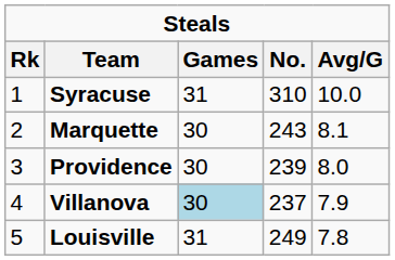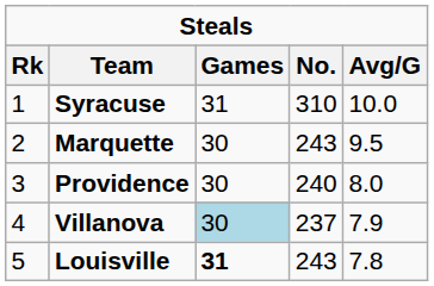 <table class="wikitable" style="white-space:nowrap; font-size:90%;">
 <tr>
 <td colspan=5 align=center><strong>Steals</strong></td>
 </tr>
 <tr>
 <th>Rk</th>
 <th>Team</th>
 <th>Games</th>
 <th>No.</th>
 <th>Avg/G</th>
 </tr>
 <tr>
 <td>1</td>
 <td><strong>Syracuse</strong></td>
 <td>31</td>
 <td>310</td>
 <td>10.0</td>
 </tr>
 <tr>
 <td>2</td>
 <td><strong>Marquette</strong></td>
 <td>30</td>
 <td>243</td>
-<td>8.1</td>
+<td>9.5</td>
 </tr>
 <tr>
 <td>3</td>
 <td><strong>Providence</strong></td>
 <td>30</td>
-<td>239</td>
+<td>240</td>
 <td>8.0</td>
 </tr>
 <tr>
 <td>4</td>
 <td><strong>Villanova</strong></td>
 <td style="background: lightblue;">30</td>
 <td>237</td>
 <td>7.9</td>
 </tr>
 <tr>
 <td>5</td>
 <td><strong>Louisville</strong></td>
-<td>31</td>
-<td>249</td>
+<td><strong>31</strong></td>
+<td>243</td>
 <td>7.8</td>
 </tr>
 </table>
